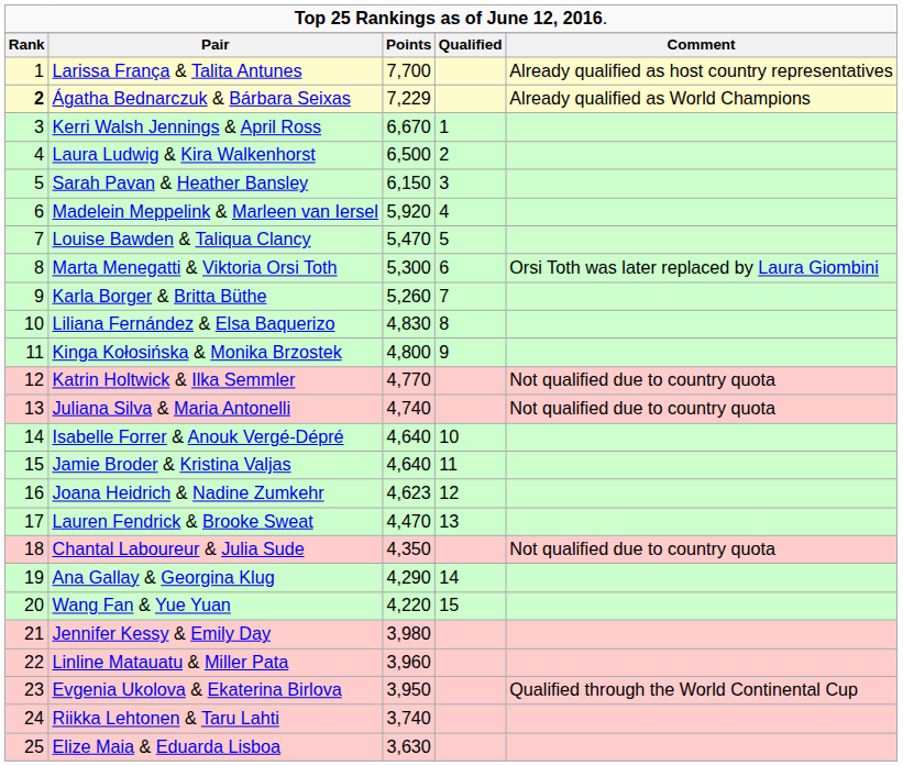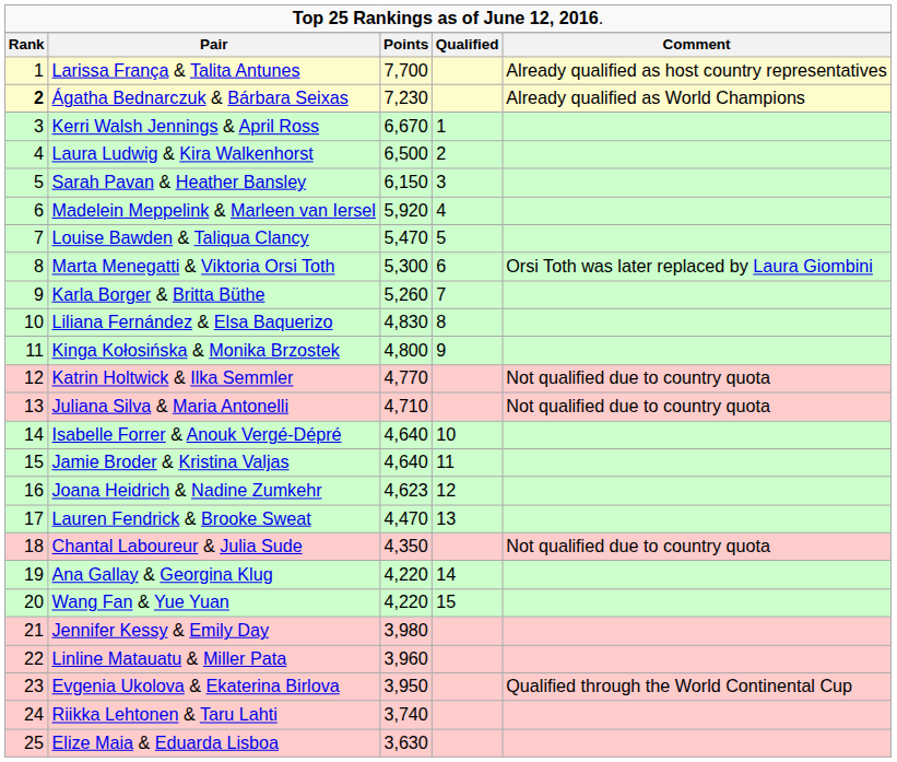 <table class="wikitable">
 <tr>
 <td colspan=5 align="center"><strong>Top 25 Rankings as of June 12, 2016</strong>.</td>
 </tr>
 <tr>
 </tr>
 <tr style="font-size:10pt;font-weight:bold">
 <th>Rank</th>
 <th>Pair</th>
 <th>Points</th>
 <th>Qualified</th>
 <th>Comment</th>
 </tr>
 <tr bgcolor=#fffccc>
 <td align=right>1</td>
 <td> <a href='#'>Larissa França</a> & <a href='#'>Talita Antunes</a></td>
 <td align=center>7,700</td>
 <td></td>
 <td>Already qualified as host country representatives</td>
 </tr>
 <tr bgcolor=#fffccc>
 <td align=right><strong>2</strong></td>
 <td> <a href='#'>Ágatha Bednarczuk</a> & <a href='#'>Bárbara Seixas</a></td>
-<td align=center>7,229</td>
+<td align=center>7,230</td>
 <td></td>
 <td>Already qualified as World Champions</td>
 </tr>
 <tr bgcolor=#ccffcc>
 <td align=right>3</td>
 <td> <a href='#'>Kerri Walsh Jennings</a> & <a href='#'>April Ross</a></td>
 <td align=center>6,670</td>
 <td>1</td>
 <td></td>
 </tr>
 <tr bgcolor=#ccffcc>
 <td align=right>4</td>
 <td> <a href='#'>Laura Ludwig</a> & <a href='#'>Kira Walkenhorst</a></td>
 <td align=center>6,500</td>
 <td>2</td>
 <td></td>
 </tr>
 <tr bgcolor=#ccffcc>
 <td align=right>5</td>
 <td> <a href='#'>Sarah Pavan</a> & <a href='#'>Heather Bansley</a></td>
 <td align=center>6,150</td>
 <td>3</td>
 <td></td>
 </tr>
 <tr bgcolor=#ccffcc>
 <td align=right>6</td>
 <td> <a href='#'>Madelein Meppelink</a> & <a href='#'>Marleen van Iersel</a></td>
 <td align=center>5,920</td>
 <td>4</td>
 <td></td>
 </tr>
 <tr bgcolor=#ccffcc>
 <td align=right>7</td>
 <td> <a href='#'>Louise Bawden</a> & <a href='#'>Taliqua Clancy</a></td>
 <td align=center>5,470</td>
 <td>5</td>
 <td></td>
 </tr>
 <tr bgcolor=#ccffcc>
 <td align=right>8</td>
 <td> <a href='#'>Marta Menegatti</a> & <a href='#'>Viktoria Orsi Toth</a></td>
 <td align=center>5,300</td>
 <td>6</td>
 <td>Orsi Toth was later replaced by <a href='#'>Laura Giombini</a></td>
 </tr>
 <tr bgcolor=#ccffcc>
 <td align=right>9</td>
 <td> <a href='#'>Karla Borger</a> & <a href='#'>Britta Büthe</a></td>
 <td align=center>5,260</td>
 <td>7</td>
 <td></td>
 </tr>
 <tr bgcolor=#ccffcc>
 <td align=right>10</td>
 <td> <a href='#'>Liliana Fernández</a> & <a href='#'>Elsa Baquerizo</a></td>
 <td align=center>4,830</td>
 <td>8</td>
 <td></td>
 </tr>
 <tr bgcolor=#ccffcc>
 <td align=right>11</td>
 <td> <a href='#'>Kinga Kołosińska</a> & <a href='#'>Monika Brzostek</a></td>
 <td align=center>4,800</td>
 <td>9</td>
 <td></td>
 </tr>
 <tr bgcolor=#ffcccc>
 <td align=right>12</td>
 <td> <a href='#'>Katrin Holtwick</a> & <a href='#'>Ilka Semmler</a></td>
 <td align=center>4,770</td>
 <td></td>
 <td>Not qualified due to country quota</td>
 </tr>
 <tr bgcolor=#ffcccc>
 <td align=right>13</td>
 <td> <a href='#'>Juliana Silva</a> & <a href='#'>Maria Antonelli</a></td>
-<td align=center>4,740</td>
+<td align=center>4,710</td>
 <td></td>
 <td>Not qualified due to country quota</td>
 </tr>
 <tr bgcolor=#ccffcc>
 <td align=right>14</td>
 <td> <a href='#'>Isabelle Forrer</a> & <a href='#'>Anouk Vergé-Dépré</a></td>
 <td align=center>4,640</td>
 <td>10</td>
 <td></td>
 </tr>
 <tr bgcolor=#ccffcc>
 <td align=right>15</td>
 <td> <a href='#'>Jamie Broder</a> & <a href='#'>Kristina Valjas</a></td>
 <td align=center>4,640</td>
 <td>11</td>
 <td></td>
 </tr>
 <tr bgcolor=#ccffcc>
 <td align=right>16</td>
 <td> <a href='#'>Joana Heidrich</a> & <a href='#'>Nadine Zumkehr</a></td>
 <td align=center>4,623</td>
 <td>12</td>
 <td></td>
 </tr>
 <tr bgcolor=#ccffcc>
 <td align=right>17</td>
 <td> <a href='#'>Lauren Fendrick</a> & <a href='#'>Brooke Sweat</a></td>
 <td align=center>4,470</td>
 <td>13</td>
 <td></td>
 </tr>
 <tr bgcolor=#ffcccc>
 <td align=right>18</td>
 <td> <a href='#'>Chantal Laboureur</a> & <a href='#'>Julia Sude</a></td>
 <td align=center>4,350</td>
 <td></td>
 <td>Not qualified due to country quota</td>
 </tr>
 <tr bgcolor=#ccffcc>
 <td align=right>19</td>
 <td> <a href='#'>Ana Gallay</a> & <a href='#'>Georgina Klug</a></td>
-<td align=center>4,290</td>
+<td align=center>4,220</td>
 <td>14</td>
 <td></td>
 </tr>
 <tr bgcolor=#ccffcc>
 <td align=right>20</td>
 <td> <a href='#'>Wang Fan</a> & <a href='#'>Yue Yuan</a></td>
 <td align=center>4,220</td>
 <td>15</td>
 <td></td>
 </tr>
 <tr bgcolor=#ffcccc>
 <td align=right>21</td>
 <td> <a href='#'>Jennifer Kessy</a> & <a href='#'>Emily Day</a></td>
 <td align=center>3,980</td>
 <td></td>
 <td></td>
 </tr>
 <tr bgcolor=#ffcccc>
 <td align=right>22</td>
 <td> <a href='#'>Linline Matauatu</a> & <a href='#'>Miller Pata</a></td>
 <td align=center>3,960</td>
 <td></td>
 <td></td>
 </tr>
 <tr bgcolor=#ffcccc>
 <td align=right>23</td>
 <td> <a href='#'>Evgenia Ukolova</a> & <a href='#'>Ekaterina Birlova</a></td>
 <td align=center>3,950</td>
 <td></td>
 <td>Qualified through the World Continental Cup</td>
 </tr>
 <tr bgcolor=#ffcccc>
 <td align=right>24</td>
 <td> <a href='#'>Riikka Lehtonen</a> & <a href='#'>Taru Lahti</a></td>
 <td align=center>3,740</td>
 <td></td>
 <td></td>
 </tr>
 <tr bgcolor=#ffcccc>
 <td align=right>25</td>
 <td> <a href='#'>Elize Maia</a> & <a href='#'>Eduarda Lisboa</a></td>
 <td align=center>3,630</td>
 <td></td>
 <td></td>
 </tr>
 </table>
